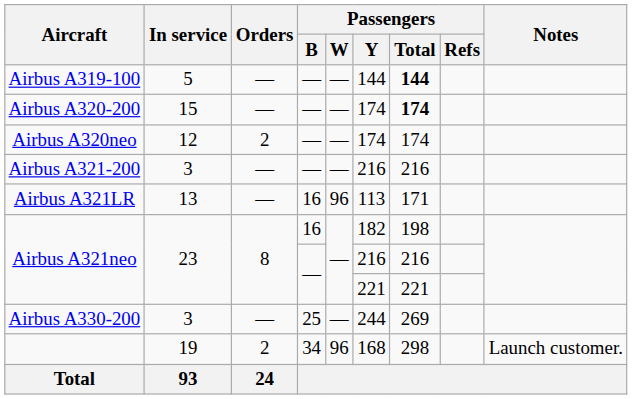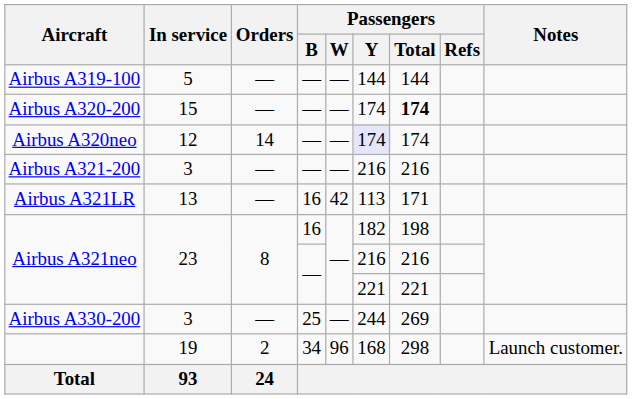 <table class="wikitable" style="margin:auto;text-align:center">
 <tr>
 <th rowspan="2">Aircraft</th>
 <th rowspan="2">In service</th>
 <th rowspan="2">Orders</th>
 <th colspan="5">Passengers</th>
 <th rowspan="2">Notes</th>
 </tr>
 <tr>
 <th><abbr>B</abbr></th>
 <th><abbr>W</abbr></th>
 <th><abbr>Y</abbr></th>
 <th>Total</th>
 <th>Refs</th>
 </tr>
 <tr>
 <td><a href='#'>Airbus A319-100</a></td>
 <td>5</td>
 <td>—</td>
 <td>—</td>
 <td>—</td>
 <td>144</td>
-<td><strong>144</strong></td>
+<td>144</td>
 <td></td>
 <td></td>
 </tr>
 <tr>
 <td><a href='#'>Airbus A320-200</a></td>
 <td>15</td>
 <td>—</td>
 <td>—</td>
 <td>—</td>
 <td>174</td>
 <td><strong>174</strong></td>
 <td></td>
 <td></td>
 </tr>
 <tr>
 <td><a href='#'>Airbus A320neo</a></td>
 <td>12</td>
-<td>2</td>
+<td>14</td>
 <td>—</td>
 <td>—</td>
-<td>174</td>
+<td style="background: lavender;">174</td>
 <td>174</td>
 <td></td>
 <td></td>
 </tr>
 <tr>
 <td><a href='#'>Airbus A321-200</a></td>
 <td>3</td>
 <td>—</td>
 <td>—</td>
 <td>—</td>
 <td>216</td>
 <td>216</td>
 <td></td>
 <td></td>
 </tr>
 <tr>
 <td><a href='#'>Airbus A321LR</a></td>
 <td>13</td>
 <td>—</td>
 <td>16</td>
-<td>96</td>
+<td>42</td>
 <td>113</td>
 <td>171</td>
 <td></td>
 <td></td>
 </tr>
 <tr>
 <td rowspan=3><a href='#'>Airbus A321neo</a></td>
 <td rowspan=3>23</td>
 <td rowspan=3>8</td>
 <td>16</td>
 <td rowspan="3">—</td>
 <td>182</td>
 <td>198</td>
 <td></td>
 <td rowspan="3"></td>
 </tr>
 <tr>
 <td rowspan="2">—</td>
 <td>216</td>
 <td>216</td>
 <td></td>
 </tr>
 <tr>
 <td>221</td>
 <td>221</td>
 <td></td>
 </tr>
 <tr>
 <td><a href='#'>Airbus A330-200</a></td>
 <td>3</td>
 <td>—</td>
 <td>25</td>
 <td>—</td>
 <td>244</td>
 <td>269</td>
 <td></td>
 <td></td>
 </tr>
 <tr>
 <td></td>
 <td>19</td>
 <td>2</td>
 <td>34</td>
 <td>96</td>
 <td>168</td>
 <td>298</td>
 <td></td>
 <td>Launch customer.</td>
 </tr>
 <tr>
 <th>Total</th>
 <th>93</th>
 <th>24</th>
 <th colspan="6"></th>
 </tr>
 </table>
